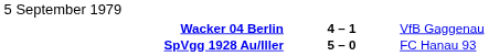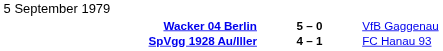 <table width=100% cellspacing=1>
 <tr>
 <th width=25%></th>
 <th width=10%></th>
 <th width=25%></th>
 <th></th>
 </tr>
 <tr>
 <td>5 September 1979</td>
 </tr>
 <tr style=font-size:90%>
 <td align=right><strong><a href='#'>Wacker 04 Berlin</a></strong></td>
-<td align=center><strong>4 – 1</strong></td>
+<td align=center><strong>5 – 0</strong></td>
 <td><a href='#'>VfB Gaggenau</a></td>
 </tr>
 <tr style=font-size:90%>
 <td align=right><strong><a href='#'>SpVgg 1928 Au/Iller</a></strong></td>
-<td align=center><strong>5 – 0</strong></td>
+<td align=center><strong>4 – 1</strong></td>
 <td><a href='#'>FC Hanau 93</a></td>
 </tr>
 </table>
